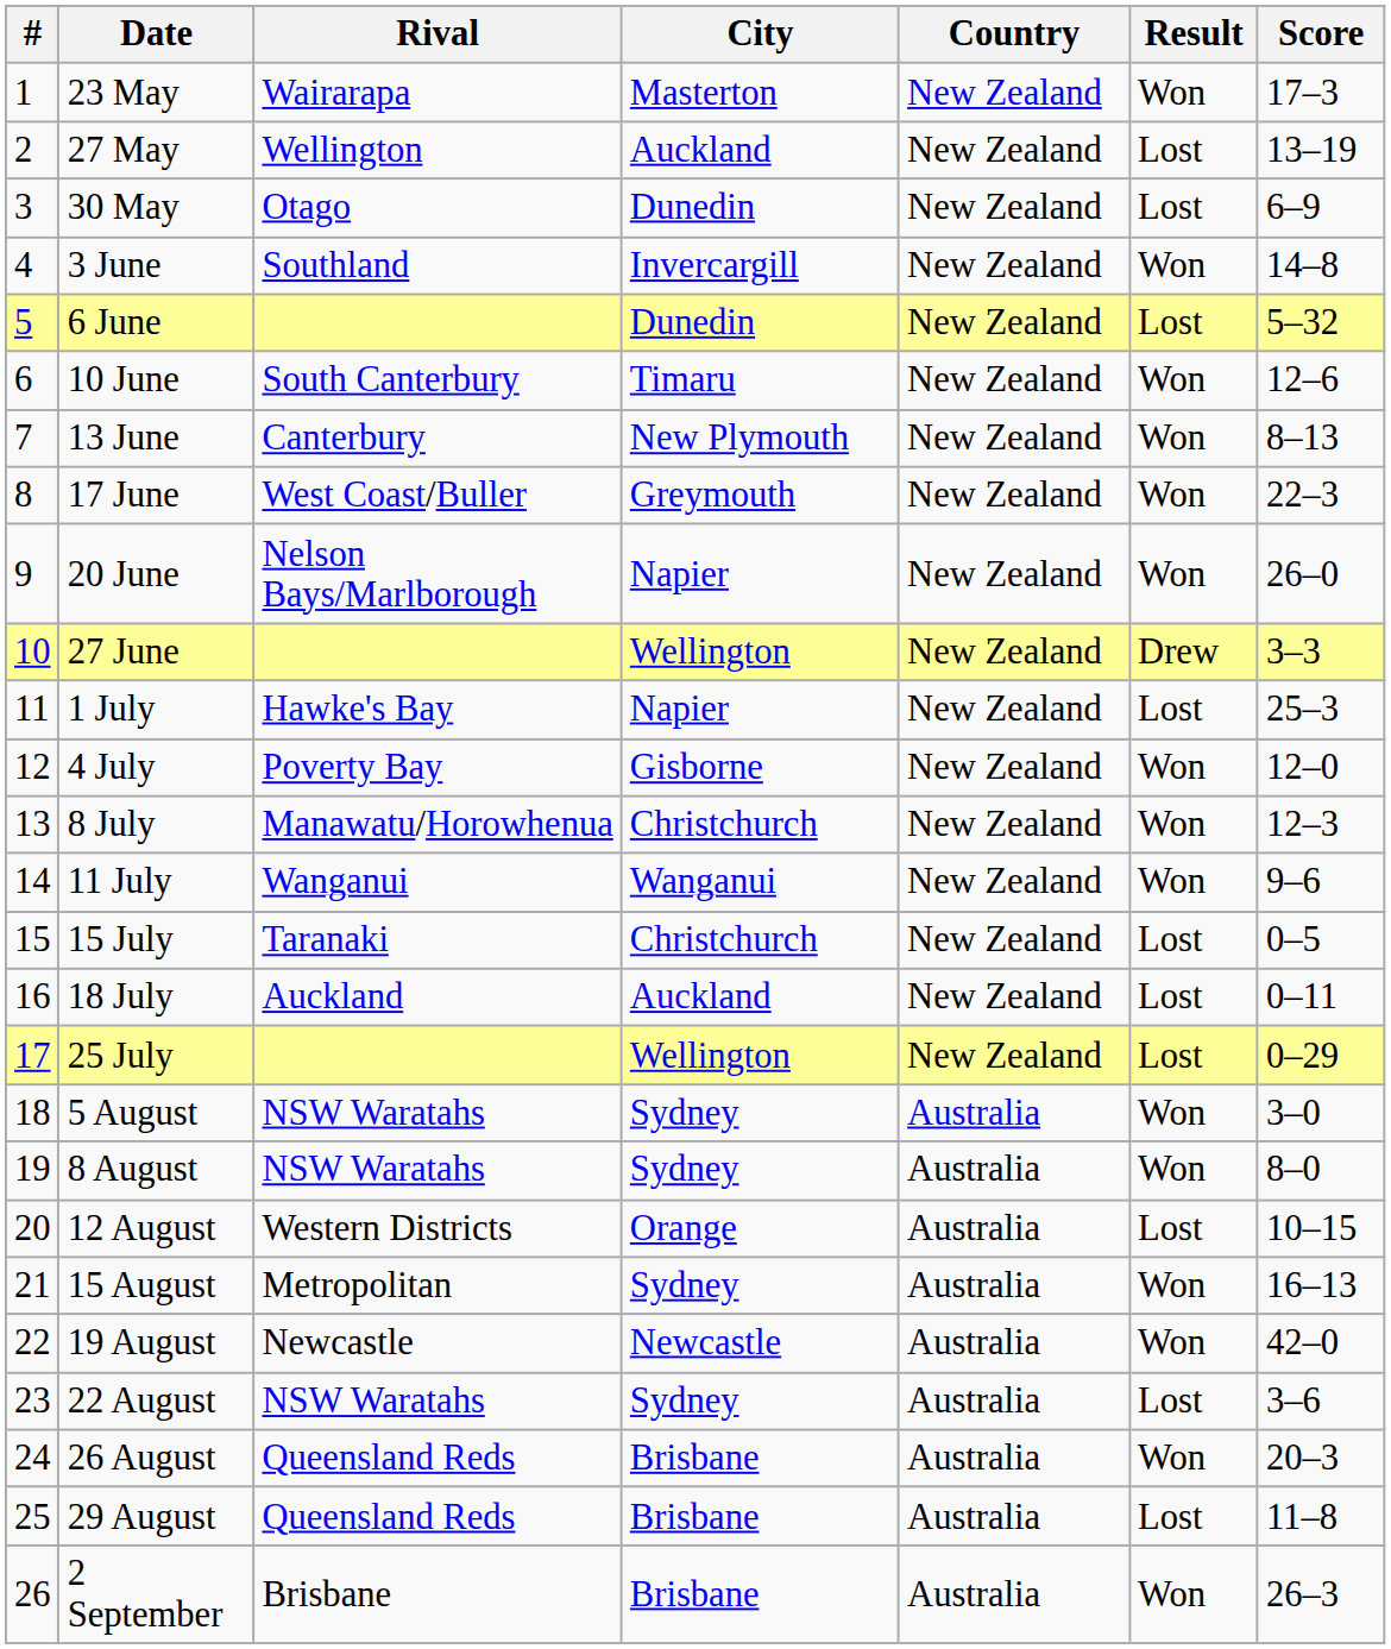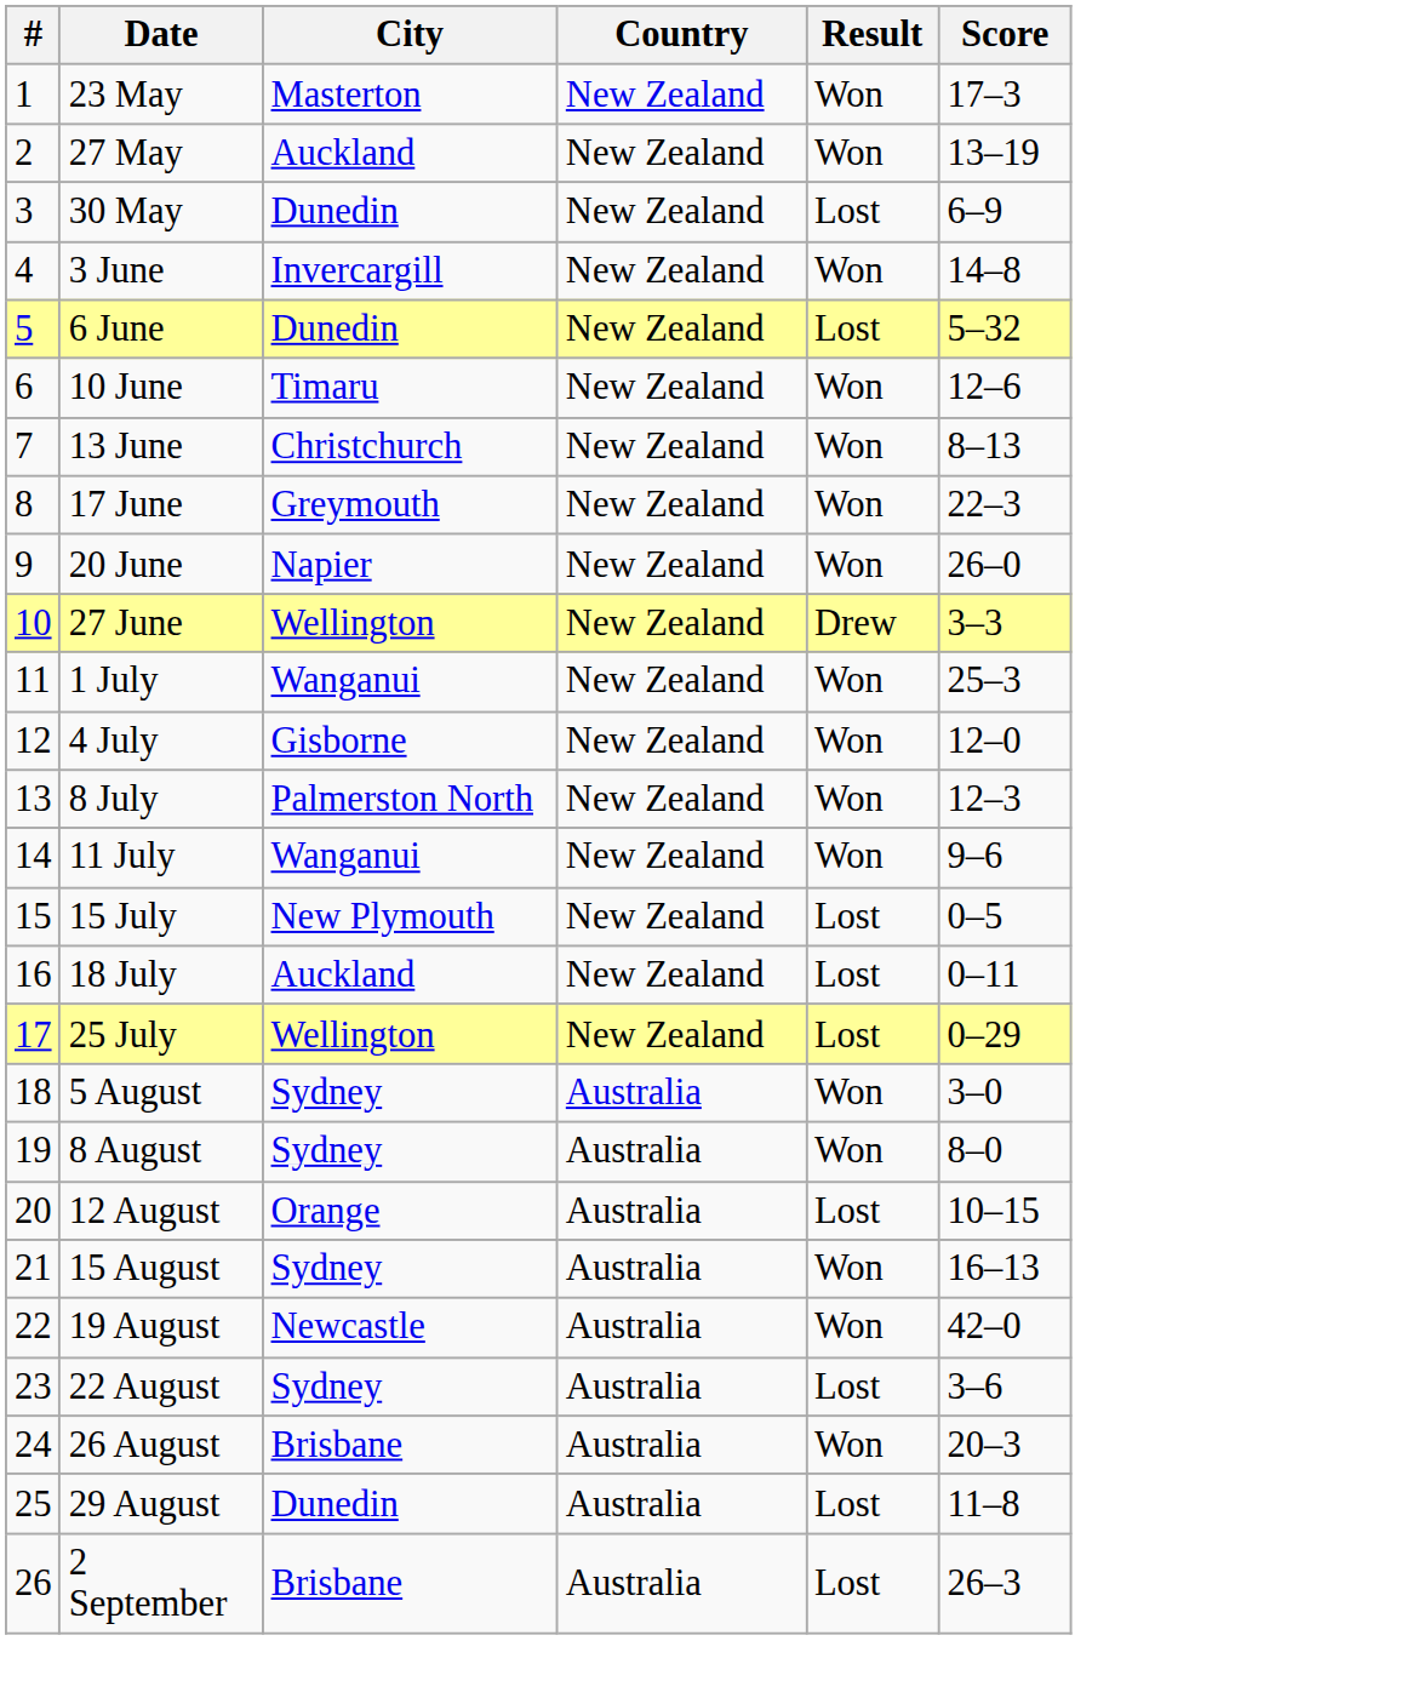 <table class="wikitable sortable" style="text-align:left">
 <tr>
 <th>#</th>
 <th width=80px>Date</th>
-<th width=150px>Rival</th>
 <th width=120px>City</th>
 <th width=100px>Country</th>
 <th width=50px>Result</th>
 <th width=50px>Score</th>
 </tr>
 <tr>
 <td>1</td>
 <td>23 May</td>
-<td><a href='#'>Wairarapa</a></td>
 <td><a href='#'>Masterton</a></td>
 <td><a href='#'>New Zealand</a></td>
 <td>Won</td>
 <td>17–3</td>
 </tr>
 <tr>
 <td>2</td>
 <td>27 May</td>
-<td><a href='#'>Wellington</a></td>
 <td><a href='#'>Auckland</a></td>
 <td>New Zealand</td>
-<td>Lost</td>
+<td>Won</td>
 <td>13–19</td>
 </tr>
 <tr>
 <td>3</td>
 <td>30 May</td>
-<td><a href='#'>Otago</a></td>
 <td><a href='#'>Dunedin</a></td>
 <td>New Zealand</td>
 <td>Lost</td>
 <td>6–9</td>
 </tr>
 <tr>
 <td>4</td>
 <td>3 June</td>
-<td><a href='#'>Southland</a></td>
 <td><a href='#'>Invercargill</a></td>
 <td>New Zealand</td>
 <td>Won</td>
 <td>14–8</td>
 </tr>
 <tr bgcolor=#ffff99>
 <td><a href='#'>5</a></td>
 <td>6 June</td>
-<td></td>
 <td><a href='#'>Dunedin</a></td>
 <td>New Zealand</td>
 <td>Lost</td>
 <td>5–32</td>
 </tr>
 <tr>
 <td>6</td>
 <td>10 June</td>
-<td><a href='#'>South Canterbury</a></td>
 <td><a href='#'>Timaru</a></td>
 <td>New Zealand</td>
 <td>Won</td>
 <td>12–6</td>
 </tr>
 <tr>
 <td>7</td>
 <td>13 June</td>
-<td><a href='#'>Canterbury</a></td>
-<td><a href='#'>New Plymouth</a></td>
+<td><a href='#'>Christchurch</a></td>
 <td>New Zealand</td>
 <td>Won</td>
 <td>8–13</td>
 </tr>
 <tr>
 <td>8</td>
 <td>17 June</td>
-<td><a href='#'>West Coast</a>/<a href='#'>Buller</a></td>
 <td><a href='#'>Greymouth</a></td>
 <td>New Zealand</td>
 <td>Won</td>
 <td>22–3</td>
 </tr>
 <tr>
 <td>9</td>
 <td>20 June</td>
-<td><a href='#'>Nelson Bays/Marlborough</a></td>
 <td><a href='#'>Napier</a></td>
 <td>New Zealand</td>
 <td>Won</td>
 <td>26–0</td>
 </tr>
 <tr bgcolor=#ffff99>
 <td><a href='#'>10</a></td>
 <td>27 June</td>
-<td></td>
 <td><a href='#'>Wellington</a></td>
 <td>New Zealand</td>
 <td>Drew</td>
 <td>3–3</td>
 </tr>
 <tr>
 <td>11</td>
 <td>1 July</td>
-<td><a href='#'>Hawke's Bay</a></td>
-<td><a href='#'>Napier</a></td>
+<td><a href='#'>Wanganui</a></td>
 <td>New Zealand</td>
-<td>Lost</td>
+<td>Won</td>
 <td>25–3</td>
 </tr>
 <tr>
 <td>12</td>
 <td>4 July</td>
-<td><a href='#'>Poverty Bay</a></td>
 <td><a href='#'>Gisborne</a></td>
 <td>New Zealand</td>
 <td>Won</td>
 <td>12–0</td>
 </tr>
 <tr>
 <td>13</td>
 <td>8 July</td>
-<td><a href='#'>Manawatu</a>/<a href='#'>Horowhenua</a></td>
-<td><a href='#'>Christchurch</a></td>
+<td><a href='#'>Palmerston North</a></td>
 <td>New Zealand</td>
 <td>Won</td>
 <td>12–3</td>
 </tr>
 <tr>
 <td>14</td>
 <td>11 July</td>
 <td><a href='#'>Wanganui</a></td>
-<td><a href='#'>Wanganui</a></td>
 <td>New Zealand</td>
 <td>Won</td>
 <td>9–6</td>
 </tr>
 <tr>
 <td>15</td>
 <td>15 July</td>
-<td><a href='#'>Taranaki</a></td>
-<td><a href='#'>Christchurch</a></td>
+<td><a href='#'>New Plymouth</a></td>
 <td>New Zealand</td>
 <td>Lost</td>
 <td>0–5</td>
 </tr>
 <tr>
 <td>16</td>
 <td>18 July</td>
 <td><a href='#'>Auckland</a></td>
-<td><a href='#'>Auckland</a></td>
 <td>New Zealand</td>
 <td>Lost</td>
 <td>0–11</td>
 </tr>
 <tr bgcolor=#ffff99>
 <td><a href='#'>17</a></td>
 <td>25 July</td>
-<td></td>
 <td><a href='#'>Wellington</a></td>
 <td>New Zealand</td>
 <td>Lost</td>
 <td>0–29</td>
 </tr>
 <tr>
 <td>18</td>
 <td>5 August</td>
-<td><a href='#'>NSW Waratahs</a></td>
 <td><a href='#'>Sydney</a></td>
 <td><a href='#'>Australia</a></td>
 <td>Won</td>
 <td>3–0</td>
 </tr>
 <tr>
 <td>19</td>
 <td>8 August</td>
-<td><a href='#'>NSW Waratahs</a></td>
 <td><a href='#'>Sydney</a></td>
 <td>Australia</td>
 <td>Won</td>
 <td>8–0</td>
 </tr>
 <tr>
 <td>20</td>
 <td>12 August</td>
-<td>Western Districts</td>
 <td><a href='#'>Orange</a></td>
 <td>Australia</td>
 <td>Lost</td>
 <td>10–15</td>
 </tr>
 <tr>
 <td>21</td>
 <td>15 August</td>
-<td>Metropolitan</td>
 <td><a href='#'>Sydney</a></td>
 <td>Australia</td>
 <td>Won</td>
 <td>16–13</td>
 </tr>
 <tr>
 <td>22</td>
 <td>19 August</td>
-<td>Newcastle</td>
 <td><a href='#'>Newcastle</a></td>
 <td>Australia</td>
 <td>Won</td>
 <td>42–0</td>
 </tr>
 <tr>
 <td>23</td>
 <td>22 August</td>
-<td><a href='#'>NSW Waratahs</a></td>
 <td><a href='#'>Sydney</a></td>
 <td>Australia</td>
 <td>Lost</td>
 <td>3–6</td>
 </tr>
 <tr>
 <td>24</td>
 <td>26 August</td>
-<td><a href='#'>Queensland Reds</a></td>
 <td><a href='#'>Brisbane</a></td>
 <td>Australia</td>
 <td>Won</td>
 <td>20–3</td>
 </tr>
 <tr>
 <td>25</td>
 <td>29 August</td>
-<td><a href='#'>Queensland Reds</a></td>
-<td><a href='#'>Brisbane</a></td>
+<td><a href='#'>Dunedin</a></td>
 <td>Australia</td>
 <td>Lost</td>
 <td>11–8</td>
 </tr>
 <tr>
 <td>26</td>
 <td>2 September</td>
-<td>Brisbane</td>
 <td><a href='#'>Brisbane</a></td>
 <td>Australia</td>
-<td>Won</td>
+<td>Lost</td>
 <td>26–3</td>
 </tr>
 </table>
